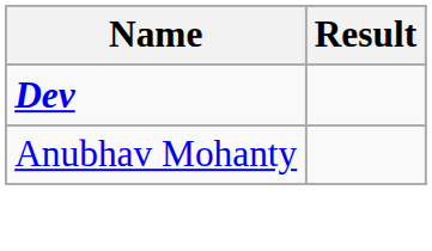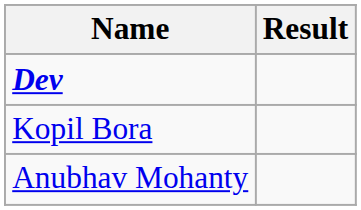 <table class="wikitable">
 <tr>
 <th>Name</th>
 <th>Result</th>
 </tr>
 <tr>
 <td><strong><em><a href='#'>Dev</a></em></strong></td>
 <td></td>
 </tr>
 <tr>
+<td><a href='#'>Kopil Bora</a></td>
+<td></td>
+</tr>
+<tr>
 <td><a href='#'>Anubhav Mohanty</a></td>
 <td></td>
 </tr>
 </table>
